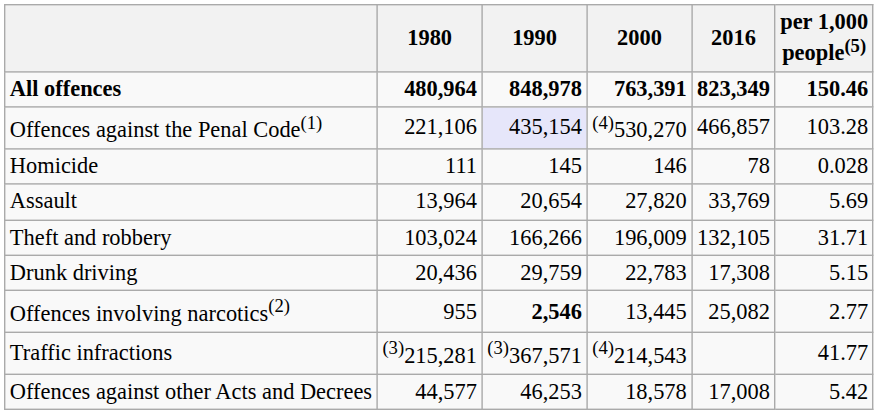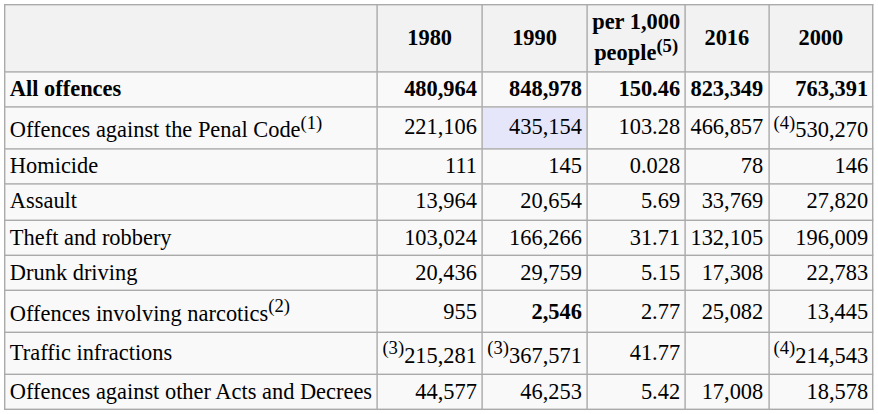 <table class="wikitable" style="text-align:right">
 <tr>
 <th></th>
 <th>1980</th>
 <th>1990</th>
+<th>per 1,000<br>people<sup>(5)</sup></th>
+<th>2016</th>
 <th>2000</th>
-<th>2016</th>
-<th>per 1,000<br>people<sup>(5)</sup></th>
 </tr>
 <tr>
 <td style="text-align:left"><strong>All offences</strong></td>
 <td><strong>480,964</strong></td>
 <td><strong>848,978</strong></td>
+<td><strong>150.46</strong></td>
+<td><strong>823,349</strong></td>
 <td><strong>763,391</strong></td>
-<td><strong>823,349</strong></td>
-<td><strong>150.46</strong></td>
 </tr>
 <tr>
 <td style="text-align:left">Offences against the Penal Code<sup>(1)</sup></td>
 <td>221,106</td>
 <td style="background: lavender;">435,154</td>
+<td>103.28</td>
+<td>466,857</td>
 <td><sup>(4)</sup>530,270</td>
-<td>466,857</td>
-<td>103.28</td>
 </tr>
 <tr>
 <td style="text-align:left">Homicide</td>
 <td>111</td>
 <td>145</td>
+<td>0.028</td>
+<td>78</td>
 <td>146</td>
-<td>78</td>
-<td>0.028</td>
 </tr>
 <tr>
 <td style="text-align:left">Assault</td>
 <td>13,964</td>
 <td>20,654</td>
+<td>5.69</td>
+<td>33,769</td>
 <td>27,820</td>
-<td>33,769</td>
-<td>5.69</td>
 </tr>
 <tr>
 <td style="text-align:left">Theft and robbery</td>
 <td>103,024</td>
 <td>166,266</td>
+<td>31.71</td>
+<td>132,105</td>
 <td>196,009</td>
-<td>132,105</td>
-<td>31.71</td>
 </tr>
 <tr>
 <td style="text-align:left">Drunk driving</td>
 <td>20,436</td>
 <td>29,759</td>
+<td>5.15</td>
+<td>17,308</td>
 <td>22,783</td>
-<td>17,308</td>
-<td>5.15</td>
 </tr>
 <tr>
 <td style="text-align:left">Offences involving narcotics<sup>(2)</sup></td>
 <td>955</td>
 <td><strong>2,546</strong></td>
+<td>2.77</td>
+<td>25,082</td>
 <td>13,445</td>
-<td>25,082</td>
-<td>2.77</td>
 </tr>
 <tr>
 <td style="text-align:left">Traffic infractions</td>
 <td><sup>(3)</sup>215,281</td>
 <td><sup>(3)</sup>367,571</td>
+<td>41.77</td>
+<td></td>
 <td><sup>(4)</sup>214,543</td>
-<td></td>
-<td>41.77</td>
 </tr>
 <tr>
 <td style="text-align:left">Offences against other Acts and Decrees</td>
 <td>44,577</td>
 <td>46,253</td>
+<td>5.42</td>
+<td>17,008</td>
 <td>18,578</td>
-<td>17,008</td>
-<td>5.42</td>
 </tr>
 </table>
